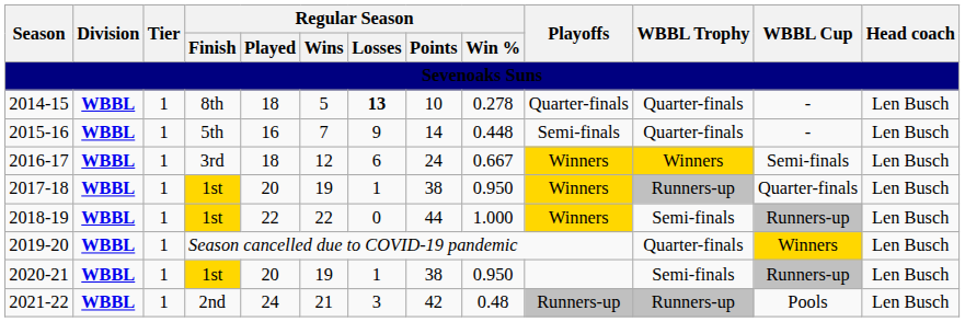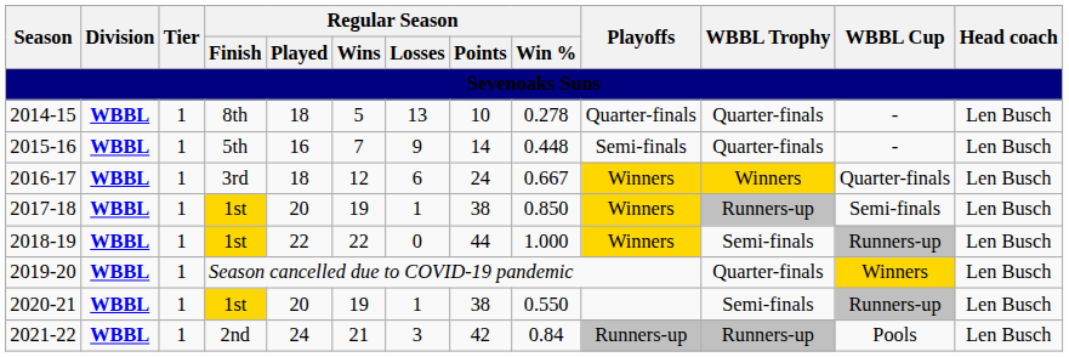 <table class="wikitable" style="font-size:100%;">
 <tr bgcolor="#efefef">
 <th rowspan="2">Season</th>
 <th rowspan="2">Division</th>
 <th rowspan="2">Tier</th>
 <th colspan="6">Regular Season</th>
 <th rowspan="2">Playoffs</th>
 <th rowspan="2">WBBL Trophy</th>
 <th rowspan="2">WBBL Cup</th>
 <th rowspan="2">Head coach</th>
 </tr>
 <tr>
 <th>Finish</th>
 <th>Played</th>
 <th>Wins</th>
 <th>Losses</th>
 <th>Points</th>
 <th>Win %</th>
 </tr>
 <tr>
 <td colspan="13" align=center bgcolor="navy"><span><strong>Sevenoaks Suns</strong></span></td>
 </tr>
 <tr>
 <td style="text-align:center;">2014-15</td>
 <td style="text-align:center;"><strong><a href='#'>WBBL</a></strong></td>
 <td style="text-align:center;">1</td>
 <td style="text-align:center;">8th</td>
 <td style="text-align:center;">18</td>
 <td style="text-align:center;">5</td>
-<td style="text-align:center;"><strong>13</strong></td>
+<td style="text-align:center;">13</td>
 <td style="text-align:center;">10</td>
 <td style="text-align:center;">0.278</td>
 <td style="text-align:center;">Quarter-finals</td>
 <td style="text-align:center;">Quarter-finals</td>
 <td style="text-align:center;">-</td>
 <td style="text-align:center;">Len Busch</td>
 </tr>
 <tr>
 <td style="text-align:center;">2015-16</td>
 <td style="text-align:center;"><strong><a href='#'>WBBL</a></strong></td>
 <td style="text-align:center;">1</td>
 <td style="text-align:center;">5th</td>
 <td style="text-align:center;">16</td>
 <td style="text-align:center;">7</td>
 <td style="text-align:center;">9</td>
 <td style="text-align:center;">14</td>
 <td style="text-align:center;">0.448</td>
 <td style="text-align:center;">Semi-finals</td>
 <td style="text-align:center;">Quarter-finals</td>
 <td style="text-align:center;">-</td>
 <td style="text-align:center;">Len Busch</td>
 </tr>
 <tr>
 <td style="text-align:center;">2016-17</td>
 <td style="text-align:center;"><strong><a href='#'>WBBL</a></strong></td>
 <td style="text-align:center;">1</td>
 <td style="text-align:center;">3rd</td>
 <td style="text-align:center;">18</td>
 <td style="text-align:center;">12</td>
 <td style="text-align:center;">6</td>
 <td style="text-align:center;">24</td>
 <td style="text-align:center;">0.667</td>
 <td style="text-align:center;"bgcolor=gold>Winners</td>
 <td style="text-align:center;"bgcolor=gold>Winners</td>
-<td style="text-align:center;">Semi-finals</td>
+<td style="text-align:center;">Quarter-finals</td>
 <td style="text-align:center;">Len Busch</td>
 </tr>
 <tr>
 <td style="text-align:center;">2017-18</td>
 <td style="text-align:center;"><strong><a href='#'>WBBL</a></strong></td>
 <td style="text-align:center;">1</td>
 <td style="text-align:center;"bgcolor=gold>1st</td>
 <td style="text-align:center;">20</td>
 <td style="text-align:center;">19</td>
 <td style="text-align:center;">1</td>
 <td style="text-align:center;">38</td>
-<td style="text-align:center;">0.950</td>
+<td style="text-align:center;">0.850</td>
 <td style="text-align:center;"bgcolor=gold>Winners</td>
 <td style="text-align:center;"bgcolor=silver>Runners-up</td>
-<td style="text-align:center;">Quarter-finals</td>
+<td style="text-align:center;">Semi-finals</td>
 <td style="text-align:center;">Len Busch</td>
 </tr>
 <tr>
 <td style="text-align:center;">2018-19</td>
 <td style="text-align:center;"><strong><a href='#'>WBBL</a></strong></td>
 <td style="text-align:center;">1</td>
 <td style="text-align:center;"bgcolor=gold>1st</td>
 <td style="text-align:center;">22</td>
 <td style="text-align:center;">22</td>
 <td style="text-align:center;">0</td>
 <td style="text-align:center;">44</td>
 <td style="text-align:center;">1.000</td>
 <td style="text-align:center;"bgcolor=gold>Winners</td>
 <td style="text-align:center;">Semi-finals</td>
 <td style="text-align:center;"bgcolor=silver>Runners-up</td>
 <td style="text-align:center;">Len Busch</td>
 </tr>
 <tr>
 <td style="text-align:center;">2019-20</td>
 <td style="text-align:center;"><strong><a href='#'>WBBL</a></strong></td>
 <td style="text-align:center;">1</td>
 <td colspan=7><em>Season cancelled due to COVID-19 pandemic</em></td>
 <td style="text-align:center;">Quarter-finals</td>
 <td style="text-align:center;"bgcolor=gold>Winners</td>
 <td style="text-align:center;">Len Busch</td>
 </tr>
 <tr>
 <td style="text-align:center;">2020-21</td>
 <td style="text-align:center;"><strong><a href='#'>WBBL</a></strong></td>
 <td style="text-align:center;">1</td>
 <td style="text-align:center;"bgcolor=gold>1st</td>
 <td style="text-align:center;">20</td>
 <td style="text-align:center;">19</td>
 <td style="text-align:center;">1</td>
 <td style="text-align:center;">38</td>
-<td style="text-align:center;">0.950</td>
+<td style="text-align:center;">0.550</td>
 <td style="text-align:center;"></td>
 <td style="text-align:center;">Semi-finals</td>
 <td style="text-align:center;"bgcolor=silver>Runners-up</td>
 <td style="text-align:center;">Len Busch</td>
 </tr>
 <tr>
 <td style="text-align:center;">2021-22</td>
 <td style="text-align:center;"><strong><a href='#'>WBBL</a></strong></td>
 <td style="text-align:center;">1</td>
 <td style="text-align:center;">2nd</td>
 <td style="text-align:center;">24</td>
 <td style="text-align:center;">21</td>
 <td style="text-align:center;">3</td>
 <td style="text-align:center;">42</td>
-<td style="text-align:center;">0.48</td>
+<td style="text-align:center;">0.84</td>
 <td style="text-align:center;"bgcolor=silver>Runners-up</td>
 <td style="text-align:center;"bgcolor=silver>Runners-up</td>
 <td style="text-align:center;">Pools</td>
 <td style="text-align:center;">Len Busch</td>
 </tr>
 </table>
